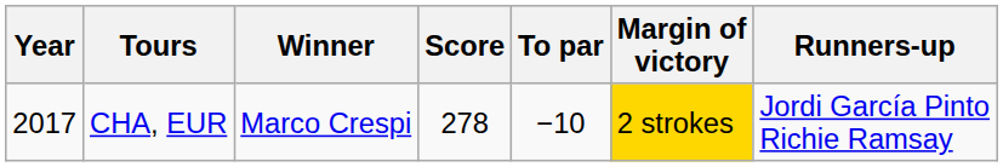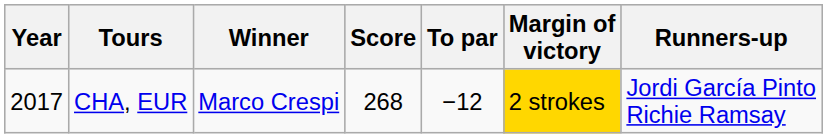 <table class=wikitable style="font-size:95%">
 <tr>
 <th>Year</th>
 <th>Tours</th>
 <th>Winner</th>
 <th>Score</th>
 <th>To par</th>
 <th>Margin of<br>victory</th>
 <th>Runners-up</th>
 </tr>
 <tr>
 <td>2017</td>
 <td><a href='#'>CHA</a>, <a href='#'>EUR</a></td>
 <td> <a href='#'>Marco Crespi</a></td>
-<td align=center>278</td>
-<td align=center>−10</td>
+<td align=center>268</td>
+<td align=center>−12</td>
 <td style="background: gold;">2 strokes</td>
 <td> <a href='#'>Jordi García Pinto</a><br> <a href='#'>Richie Ramsay</a></td>
 </tr>
 </table>
